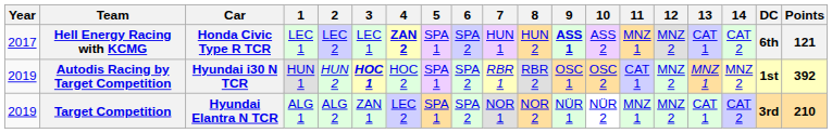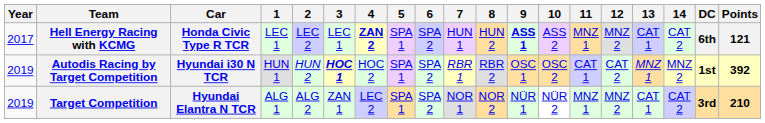 <table class="wikitable" style="text-align:center; font-size:85%">
 <tr>
 <th>Year</th>
 <th>Team</th>
 <th>Car</th>
 <th>1</th>
 <th>2</th>
 <th>3</th>
 <th>4</th>
 <th>5</th>
 <th>6</th>
 <th>7</th>
 <th>8</th>
 <th>9</th>
 <th>10</th>
 <th>11</th>
 <th>12</th>
 <th>13</th>
 <th>14</th>
 <th>DC</th>
 <th>Points</th>
 </tr>
 <tr>
 <td><a href='#'>2017</a></td>
 <th><a href='#'>Hell Energy Racing</a> with <a href='#'>KCMG</a></th>
 <th><a href='#'>Honda Civic Type R TCR</a></th>
 <td style="background:#DFFFDF;"><a href='#'>LEC<br>1</a><br></td>
 <td style="background:#CFCFFF;"><a href='#'>LEC<br>2</a><br></td>
 <td style="background:#DFFFDF;"><a href='#'>LEC<br>1</a><br></td>
 <td style="background:#FFFFBF;"><strong><a href='#'>ZAN<br>2</a><br></strong></td>
 <td style="background:#EFCFFF;"><a href='#'>SPA<br>1</a><br></td>
 <td style="background:#CFCFFF;"><a href='#'>SPA<br>2</a><br></td>
 <td style="background:#EFCFFF;"><a href='#'>HUN<br>1</a><br></td>
 <td style="background:#FFDF9F;"><a href='#'>HUN<br>2</a><br></td>
 <td style="background:#DFFFDF;"><strong><a href='#'>ASS<br>1</a></strong><br></td>
 <td style="background:#EFCFFF;"><a href='#'>ASS<br>2</a><br></td>
 <td style="background:#FFDF9F;"><a href='#'>MNZ<br>1</a><br></td>
 <td style="background:#DFDFDF;"><a href='#'>MNZ<br>2</a><br></td>
 <td style="background:#CFCFFF;"><a href='#'>CAT<br>1</a><br></td>
 <td style="background:#DFFFDF;"><a href='#'>CAT<br>2</a><br></td>
 <th>6th</th>
 <th>121</th>
 </tr>
 <tr>
 <td><a href='#'>2019</a></td>
 <th><a href='#'>Autodis Racing by Target Competition</a></th>
 <th><a href='#'>Hyundai i30 N TCR</a></th>
 <td style="background:#DFDFDF;"><a href='#'>HUN<br>1</a><br></td>
 <td style="background:#DFFFDF;"><em><a href='#'>HUN<br>2</a></em><br></td>
 <td style="background:#FFFFBF;"><strong><em><a href='#'>HOC<br>1</a></em></strong><br></td>
 <td style="background:#DFFFDF;"><a href='#'>HOC<br>2</a><br></td>
 <td style="background:#EFCFFF;"><a href='#'>SPA<br>1</a><br></td>
 <td style="background:#DFFFDF;"><a href='#'>SPA<br>2</a><br></td>
 <td style="background:#FFFFBF;"><em><a href='#'>RBR<br>1</a></em><br></td>
 <td style="background:#DFDFDF;"><a href='#'>RBR<br>2</a><br></td>
 <td style="background:#FFDF9F;"><a href='#'>OSC<br>1</a><br></td>
 <td style="background:#FFDF9F;"><a href='#'>OSC<br>2</a><br></td>
 <td style="background:#CFCFFF;"><a href='#'>CAT<br>1</a><br></td>
-<td style="background:#DFFFDF;"><a href='#'>MNZ<br>2</a><br></td>
+<td style="background:#DFFFDF;"><a href='#'>CAT<br>2</a><br></td>
 <td style="background:#FFDF9F;"><em><a href='#'>MNZ<br>1</a></em><br></td>
 <td style="background:#FFFFBF;"><a href='#'>MNZ<br>2</a><br></td>
 <th style="background:#FFFFBF;">1st</th>
 <th style="background:#FFFFBF;">392</th>
 </tr>
 <tr>
 <td><a href='#'>2019</a></td>
 <th><a href='#'>Target Competition</a></th>
 <th><a href='#'>Hyundai Elantra N TCR</a></th>
 <td style="background:#DFFFDF;"><a href='#'>ALG<br>1</a><br></td>
 <td style="background:#DFFFDF;"><a href='#'>ALG<br>2</a><br></td>
 <td style="background:#DFFFDF;"><a href='#'>ZAN<br>1</a><br></td>
 <td style="background:#CFCFFF;"><a href='#'>LEC<br>2</a><br></td>
 <td style="background:#FFDF9F;"><a href='#'>SPA<br>1</a><br></td>
 <td style="background:#DFFFDF;"><a href='#'>SPA<br>2</a><br></td>
 <td style="background:#DFDFDF;"><a href='#'>NOR<br>1</a><br></td>
 <td style="background:#FFDF9F;"><a href='#'>NOR<br>2</a><br></td>
 <td style="background:#DFFFDF;"><a href='#'>NÜR<br>1</a><br></td>
 <td style="background:#FFFFFF;"><a href='#'>NÜR<br>2</a><br></td>
 <td style="background:#DFFFDF;"><a href='#'>MNZ<br>1</a><br></td>
 <td style="background:#DFFFDF;"><a href='#'>MNZ<br>2</a><br></td>
 <td style="background:#DFFFDF;"><a href='#'>CAT<br>1</a><br></td>
 <td style="background:#CFCFFF;"><a href='#'>CAT<br>2</a><br></td>
 <th style="background:#FFDF9F;">3rd</th>
 <th style="background:#FFDF9F;">210</th>
 </tr>
 </table>
